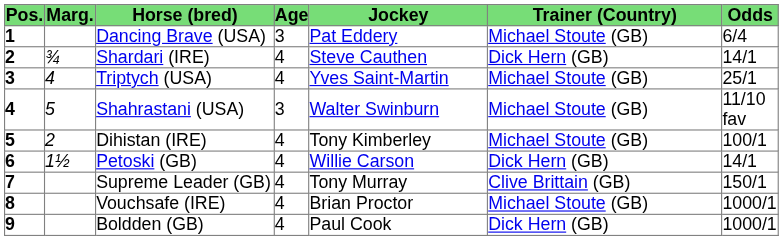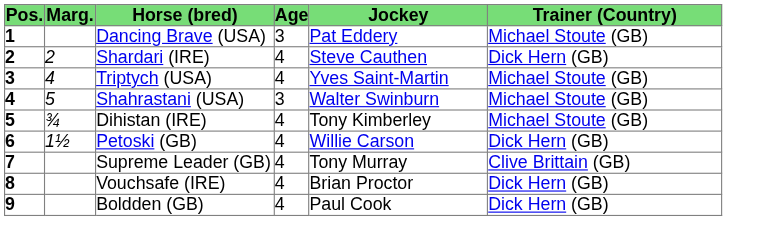 <table class = "sortable" | border="1" cellpadding="0" style="border-collapse: collapse;">
 <tr style="background:#7d7; text-align:center;">
 <th style="width:35px;"><strong>Pos.</strong></th>
 <th style="width:45px;"><strong>Marg.</strong></th>
 <th style="width:160px;"><strong>Horse (bred)</strong></th>
 <th style="width:30px;"><strong>Age</strong></th>
 <th style="width:160px;"><strong>Jockey</strong></th>
 <th style="width:210px;"><strong>Trainer (Country)</strong></th>
-<th style="width:50px;"><strong>Odds</strong></th>
 </tr>
 <tr>
 <td><strong>1</strong></td>
 <td></td>
 <td><a href='#'>Dancing Brave</a> (USA)</td>
 <td>3</td>
 <td><a href='#'>Pat Eddery</a></td>
 <td><a href='#'>Michael Stoute</a> (GB)</td>
-<td>6/4</td>
 </tr>
 <tr>
 <td><strong>2</strong></td>
-<td><em>¾</em></td>
+<td><em>2</em></td>
 <td><a href='#'>Shardari</a> (IRE)</td>
 <td>4</td>
 <td><a href='#'>Steve Cauthen</a></td>
 <td><a href='#'>Dick Hern</a> (GB)</td>
-<td>14/1</td>
 </tr>
 <tr>
 <td><strong>3</strong></td>
 <td><em>4</em></td>
 <td><a href='#'>Triptych</a> (USA)</td>
 <td>4</td>
 <td><a href='#'>Yves Saint-Martin</a></td>
 <td><a href='#'>Michael Stoute</a> (GB)</td>
-<td>25/1</td>
 </tr>
 <tr>
 <td><strong>4</strong></td>
 <td><em>5</em></td>
 <td><a href='#'>Shahrastani</a> (USA)</td>
 <td>3</td>
 <td><a href='#'>Walter Swinburn</a></td>
 <td><a href='#'>Michael Stoute</a> (GB)</td>
-<td>11/10 fav</td>
 </tr>
 <tr>
 <td><strong>5</strong></td>
-<td><em>2</em></td>
+<td><em>¾</em></td>
 <td>Dihistan (IRE)</td>
 <td>4</td>
 <td>Tony Kimberley</td>
 <td><a href='#'>Michael Stoute</a> (GB)</td>
-<td>100/1</td>
 </tr>
 <tr>
 <td><strong>6</strong></td>
 <td><em>1½</em></td>
 <td><a href='#'>Petoski</a> (GB)</td>
 <td>4</td>
 <td><a href='#'>Willie Carson</a></td>
 <td><a href='#'>Dick Hern</a> (GB)</td>
-<td>14/1</td>
 </tr>
 <tr>
 <td><strong>7</strong></td>
 <td></td>
 <td>Supreme Leader (GB)</td>
 <td>4</td>
 <td>Tony Murray</td>
 <td><a href='#'>Clive Brittain</a> (GB)</td>
-<td>150/1</td>
 </tr>
 <tr>
 <td><strong>8</strong></td>
 <td></td>
 <td>Vouchsafe (IRE)</td>
 <td>4</td>
 <td>Brian Proctor</td>
-<td><a href='#'>Michael Stoute</a> (GB)</td>
-<td>1000/1</td>
+<td><a href='#'>Dick Hern</a> (GB)</td>
 </tr>
 <tr>
 <td><strong>9</strong></td>
 <td></td>
 <td>Boldden (GB)</td>
 <td>4</td>
 <td>Paul Cook</td>
 <td><a href='#'>Dick Hern</a> (GB)</td>
-<td>1000/1</td>
 </tr>
 </table>
